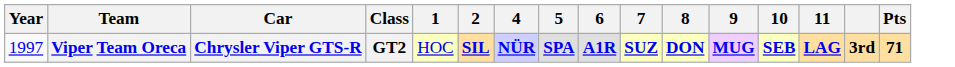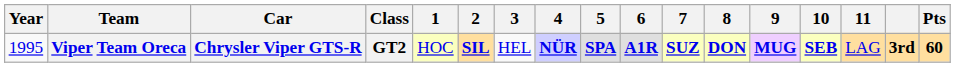 <table class="wikitable" style="text-align:center; font-size:90%">
 <tr>
 <th>Year</th>
 <th>Team</th>
 <th>Car</th>
 <th>Class</th>
 <th>1</th>
 <th>2</th>
+<th>3</th>
 <th>4</th>
 <th>5</th>
 <th>6</th>
 <th>7</th>
 <th>8</th>
 <th>9</th>
 <th>10</th>
 <th>11</th>
 <th></th>
 <th>Pts</th>
 </tr>
 <tr>
-<td><a href='#'>1997</a></td>
+<td><a href='#'>1995</a></td>
 <th><a href='#'>Viper</a> <a href='#'>Team Oreca</a></th>
 <th><a href='#'>Chrysler Viper GTS-R</a></th>
 <th>GT2</th>
 <td style="background:#FBFFBF;"><a href='#'>HOC</a><br></td>
 <td style="background:#FFDF9F;"><strong><a href='#'>SIL</a></strong><br></td>
+<td><a href='#'>HEL</a></td>
 <td style="background:#CFCFFF;"><strong><a href='#'>NÜR</a></strong><br></td>
 <td style="background:#DFDFDF;"><strong><a href='#'>SPA</a></strong><br></td>
 <td style="background:#DFDFDF;"><strong><a href='#'>A1R</a></strong><br></td>
 <td style="background:#FBFFBF;"><strong><a href='#'>SUZ</a></strong><br></td>
 <td style="background:#FBFFBF;"><strong><a href='#'>DON</a></strong><br></td>
 <td style="background:#EFCFFF;"><strong><a href='#'>MUG</a></strong><br></td>
 <td style="background:#FBFFBF;"><strong><a href='#'>SEB</a></strong><br></td>
-<td style="background:#FFDF9F;"><strong><a href='#'>LAG</a><br></strong></td>
+<td style="background:#FFDF9F;"><a href='#'>LAG</a><br></td>
 <th style="background:#FFDF9F;">3rd</th>
-<th style="background:#FFDF9F;">71</th>
+<th style="background:#FFDF9F;">60</th>
 </tr>
 </table>
